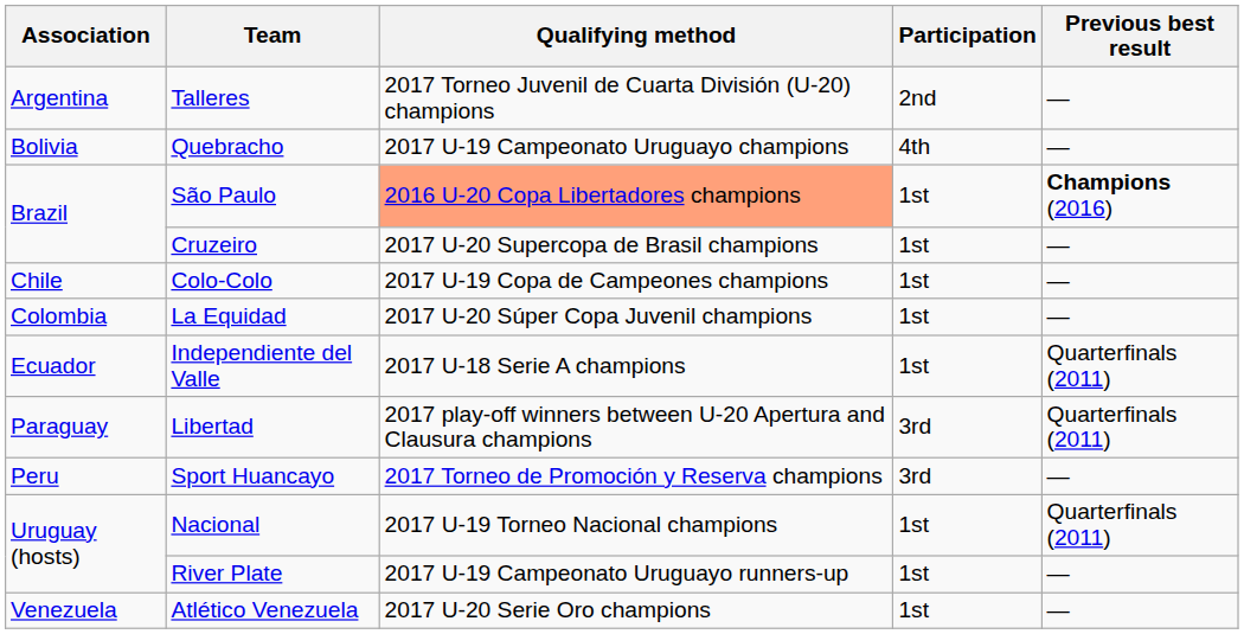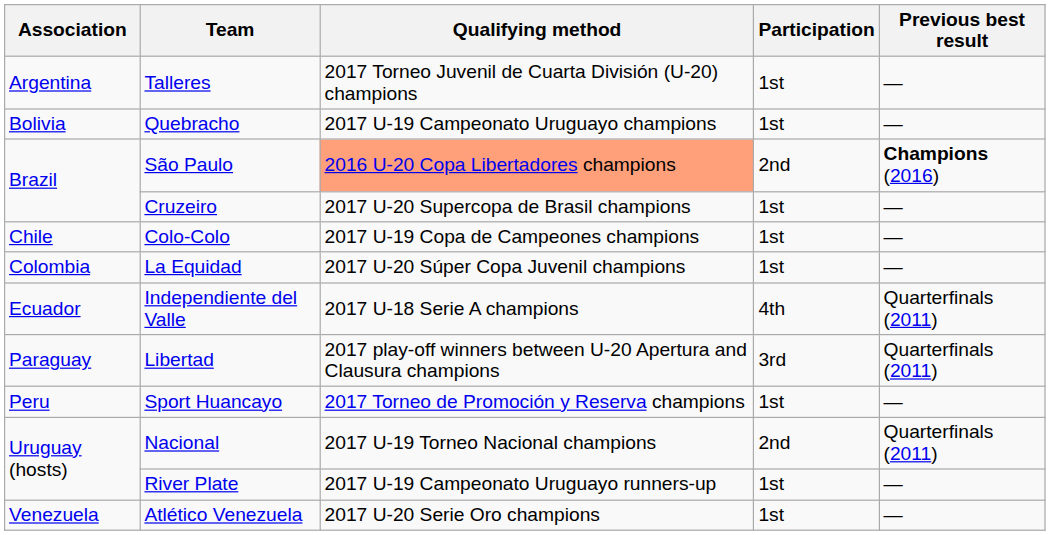 <table class="wikitable sortable">
 <tr>
 <th>Association</th>
 <th>Team</th>
 <th>Qualifying method</th>
 <th data-sort-type="number">Participation</th>
 <th>Previous best result</th>
 </tr>
 <tr>
 <td> <a href='#'>Argentina</a></td>
 <td><a href='#'>Talleres</a></td>
 <td>2017 Torneo Juvenil de Cuarta División (U-20) champions</td>
-<td>2nd</td>
+<td>1st</td>
 <td>—</td>
 </tr>
 <tr>
 <td> <a href='#'>Bolivia</a></td>
 <td><a href='#'>Quebracho</a></td>
 <td>2017 U-19 Campeonato Uruguayo champions</td>
-<td>4th</td>
+<td>1st</td>
 <td>—</td>
 </tr>
 <tr>
 <td rowspan=2> <a href='#'>Brazil</a></td>
 <td><a href='#'>São Paulo</a></td>
 <td style="background: lightsalmon;"><a href='#'>2016 U-20 Copa Libertadores</a> champions</td>
-<td>1st</td>
+<td>2nd</td>
 <td data-sort-value="1"><strong>Champions</strong> (<a href='#'>2016</a>)</td>
 </tr>
 <tr>
 <td><a href='#'>Cruzeiro</a></td>
 <td>2017 U-20 Supercopa de Brasil champions</td>
 <td>1st</td>
 <td>—</td>
 </tr>
 <tr>
 <td> <a href='#'>Chile</a></td>
 <td><a href='#'>Colo-Colo</a></td>
 <td>2017 U-19 Copa de Campeones champions</td>
 <td>1st</td>
 <td>—</td>
 </tr>
 <tr>
 <td> <a href='#'>Colombia</a></td>
 <td><a href='#'>La Equidad</a></td>
 <td>2017 U-20 Súper Copa Juvenil champions</td>
 <td>1st</td>
 <td>—</td>
 </tr>
 <tr>
 <td> <a href='#'>Ecuador</a></td>
 <td><a href='#'>Independiente del Valle</a></td>
 <td>2017 U-18 Serie A champions</td>
-<td>1st</td>
+<td>4th</td>
 <td data-sort-value="5">Quarterfinals (<a href='#'>2011</a>)</td>
 </tr>
 <tr>
 <td> <a href='#'>Paraguay</a></td>
 <td><a href='#'>Libertad</a></td>
 <td>2017 play-off winners between U-20 Apertura and Clausura champions</td>
 <td>3rd</td>
 <td data-sort-value="5">Quarterfinals (<a href='#'>2011</a>)</td>
 </tr>
 <tr>
 <td> <a href='#'>Peru</a></td>
 <td><a href='#'>Sport Huancayo</a></td>
 <td><a href='#'>2017 Torneo de Promoción y Reserva</a> champions</td>
-<td>3rd</td>
+<td>1st</td>
 <td>—</td>
 </tr>
 <tr>
 <td rowspan=2> <a href='#'>Uruguay</a> (hosts)</td>
 <td><a href='#'>Nacional</a></td>
 <td>2017 U-19 Torneo Nacional champions</td>
-<td>1st</td>
+<td>2nd</td>
 <td data-sort-value="5">Quarterfinals (<a href='#'>2011</a>)</td>
 </tr>
 <tr>
 <td><a href='#'>River Plate</a></td>
 <td>2017 U-19 Campeonato Uruguayo runners-up</td>
 <td>1st</td>
 <td>—</td>
 </tr>
 <tr>
 <td> <a href='#'>Venezuela</a></td>
 <td><a href='#'>Atlético Venezuela</a></td>
 <td>2017 U-20 Serie Oro champions</td>
 <td>1st</td>
 <td>—</td>
 </tr>
 </table>
